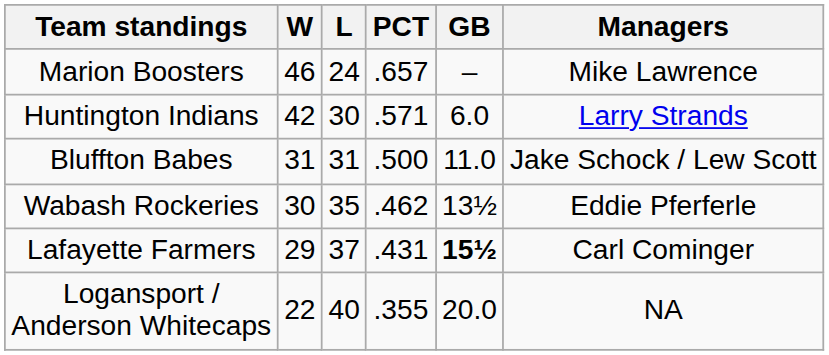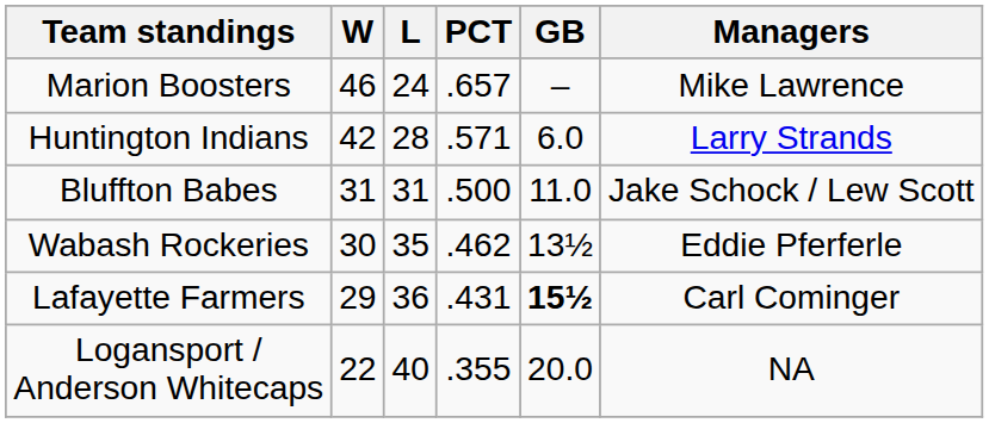 <table class="wikitable">
 <tr>
 <th>Team standings</th>
 <th>W</th>
 <th>L</th>
 <th>PCT</th>
 <th>GB</th>
 <th>Managers</th>
 </tr>
 <tr align=center>
 <td>Marion Boosters</td>
 <td>46</td>
 <td>24</td>
 <td>.657</td>
 <td>–</td>
 <td>Mike Lawrence</td>
 </tr>
 <tr align=center>
 <td>Huntington Indians</td>
 <td>42</td>
-<td>30</td>
+<td>28</td>
 <td>.571</td>
 <td>6.0</td>
 <td><a href='#'>Larry Strands</a></td>
 </tr>
 <tr align=center>
 <td>Bluffton Babes</td>
 <td>31</td>
 <td>31</td>
 <td>.500</td>
 <td>11.0</td>
 <td>Jake Schock / Lew Scott</td>
 </tr>
 <tr align=center>
 <td>Wabash Rockeries</td>
 <td>30</td>
 <td>35</td>
 <td>.462</td>
 <td>13½</td>
 <td>Eddie Pferferle</td>
 </tr>
 <tr align=center>
 <td>Lafayette Farmers</td>
 <td>29</td>
-<td>37</td>
+<td>36</td>
 <td>.431</td>
 <td><strong>15½</strong></td>
 <td>Carl Cominger</td>
 </tr>
 <tr align=center>
 <td>Logansport /<br>Anderson Whitecaps</td>
 <td>22</td>
 <td>40</td>
 <td>.355</td>
 <td>20.0</td>
 <td>NA</td>
 </tr>
 </table>
